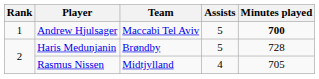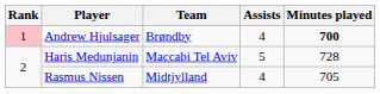 <table class="wikitable" style="text-align:center">
 <tr>
 <th>Rank</th>
 <th>Player</th>
 <th>Team</th>
 <th>Assists</th>
 <th>Minutes played</th>
 </tr>
 <tr>
-<td>1</td>
+<td style="background: pink;">1</td>
 <td align=left> <a href='#'>Andrew Hjulsager</a></td>
-<td align=left> <a href='#'>Maccabi Tel Aviv</a></td>
-<td>5</td>
+<td align=left> <a href='#'>Brøndby</a></td>
+<td>4</td>
 <td><strong>700</strong></td>
 </tr>
 <tr>
 <td rowspan=2>2</td>
 <td align=left> <a href='#'>Haris Medunjanin</a></td>
-<td align=left> <a href='#'>Brøndby</a></td>
+<td align=left> <a href='#'>Maccabi Tel Aviv</a></td>
 <td>5</td>
 <td>728</td>
 </tr>
 <tr>
 <td align=left> <a href='#'>Rasmus Nissen</a></td>
 <td align=left> <a href='#'>Midtjylland</a></td>
 <td>4</td>
 <td>705</td>
 </tr>
 </table>
